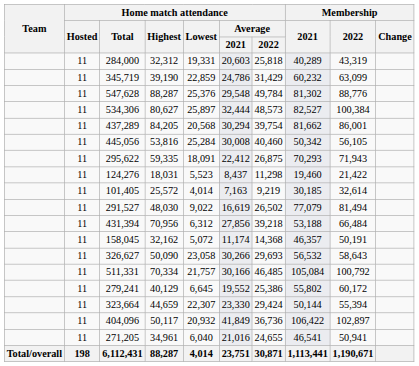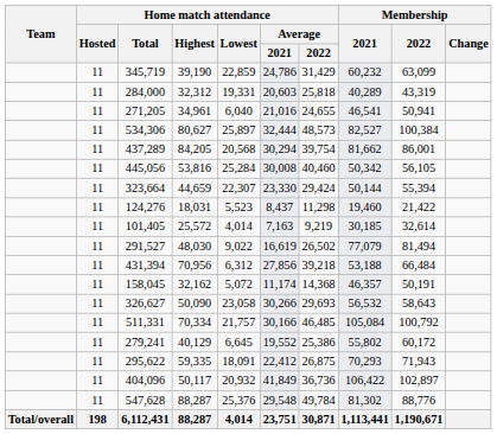 <table class="wikitable sortable" style="text-align:center">
 <tr>
 <th rowspan="3">Team</th>
 <th colspan="6">Home match attendance</th>
 <th colspan="3">Membership</th>
 </tr>
 <tr>
 <th rowspan="2" class="unsortable">Hosted</th>
 <th rowspan="2">Total</th>
 <th rowspan="2">Highest</th>
 <th rowspan="2">Lowest</th>
 <th colspan="2">Average</th>
 <th rowspan="2">2021</th>
 <th rowspan="2">2022</th>
 <th rowspan="2">Change</th>
 </tr>
 <tr>
 <th>2021</th>
 <th>2022</th>
 </tr>
 <tr>
 <td align="left"></td>
 <td>11</td>
+<td>345,719</td>
+<td>39,190</td>
+<td>22,859</td>
+<td bgcolor="EBECF0">24,786</td>
+<td>31,429</td>
+<td bgcolor="EBECF0">60,232</td>
+<td>63,099</td>
+<td></td>
+</tr>
+<tr>
+<td align="left"></td>
+<td>11</td>
 <td>284,000</td>
 <td>32,312</td>
 <td>19,331</td>
 <td bgcolor="EBECF0">20,603</td>
 <td>25,818</td>
 <td bgcolor="EBECF0">40,289</td>
 <td>43,319</td>
 <td></td>
 </tr>
 <tr>
 <td align="left"></td>
 <td>11</td>
-<td>345,719</td>
-<td>39,190</td>
-<td>22,859</td>
-<td bgcolor="EBECF0">24,786</td>
-<td>31,429</td>
-<td bgcolor="EBECF0">60,232</td>
-<td>63,099</td>
-<td></td>
-</tr>
-<tr>
-<td align="left"></td>
-<td>11</td>
-<td>547,628</td>
-<td>88,287</td>
-<td>25,376</td>
-<td bgcolor="EBECF0">29,548</td>
-<td>49,784</td>
-<td bgcolor="EBECF0">81,302</td>
-<td>88,776</td>
+<td>271,205</td>
+<td>34,961</td>
+<td>6,040</td>
+<td bgcolor="EBECF0">21,016</td>
+<td>24,655</td>
+<td bgcolor="EBECF0">46,541</td>
+<td>50,941</td>
 <td></td>
 </tr>
 <tr>
 <td align="left"></td>
 <td>11</td>
 <td>534,306</td>
 <td>80,627</td>
 <td>25,897</td>
 <td bgcolor="EBECF0">32,444</td>
 <td>48,573</td>
 <td bgcolor="EBECF0">82,527</td>
 <td>100,384</td>
 <td></td>
 </tr>
 <tr>
 <td align="left"></td>
 <td>11</td>
 <td>437,289</td>
 <td>84,205</td>
 <td>20,568</td>
 <td bgcolor="EBECF0">30,294</td>
 <td>39,754</td>
 <td bgcolor="EBECF0">81,662</td>
 <td>86,001</td>
 <td></td>
 </tr>
 <tr>
 <td align="left"></td>
 <td>11</td>
 <td>445,056</td>
 <td>53,816</td>
 <td>25,284</td>
 <td bgcolor="EBECF0">30,008</td>
 <td>40,460</td>
 <td bgcolor="EBECF0">50,342</td>
 <td>56,105</td>
 <td></td>
 </tr>
 <tr>
 <td align="left"></td>
 <td>11</td>
-<td>295,622</td>
-<td>59,335</td>
-<td>18,091</td>
-<td bgcolor="EBECF0">22,412</td>
-<td>26,875</td>
-<td bgcolor="EBECF0">70,293</td>
-<td>71,943</td>
+<td>323,664</td>
+<td>44,659</td>
+<td>22,307</td>
+<td bgcolor="EBECF0">23,330</td>
+<td>29,424</td>
+<td bgcolor="EBECF0">50,144</td>
+<td>55,394</td>
 <td></td>
 </tr>
 <tr>
 <td align="left"></td>
 <td>11</td>
 <td>124,276</td>
 <td>18,031</td>
 <td>5,523</td>
 <td bgcolor="EBECF0">8,437</td>
 <td>11,298</td>
 <td bgcolor="EBECF0">19,460</td>
 <td>21,422</td>
 <td></td>
 </tr>
 <tr>
 <td align="left"></td>
 <td>11</td>
 <td>101,405</td>
 <td>25,572</td>
 <td>4,014</td>
 <td bgcolor="EBECF0">7,163</td>
 <td>9,219</td>
 <td bgcolor="EBECF0">30,185</td>
 <td>32,614</td>
 <td></td>
 </tr>
 <tr>
 <td align="left"></td>
 <td>11</td>
 <td>291,527</td>
 <td>48,030</td>
 <td>9,022</td>
 <td bgcolor="EBECF0">16,619</td>
 <td>26,502</td>
 <td bgcolor="EBECF0">77,079</td>
 <td>81,494</td>
 <td></td>
 </tr>
 <tr>
 <td align="left"></td>
 <td>11</td>
 <td>431,394</td>
 <td>70,956</td>
 <td>6,312</td>
 <td bgcolor="EBECF0">27,856</td>
 <td>39,218</td>
 <td bgcolor="EBECF0">53,188</td>
 <td>66,484</td>
 <td></td>
 </tr>
 <tr>
 <td align="left"></td>
 <td>11</td>
 <td>158,045</td>
 <td>32,162</td>
 <td>5,072</td>
 <td bgcolor="EBECF0">11,174</td>
 <td>14,368</td>
 <td bgcolor="EBECF0">46,357</td>
 <td>50,191</td>
 <td></td>
 </tr>
 <tr>
 <td align="left"></td>
 <td>11</td>
 <td>326,627</td>
 <td>50,090</td>
 <td>23,058</td>
 <td bgcolor="EBECF0">30,266</td>
 <td>29,693</td>
 <td bgcolor="EBECF0">56,532</td>
 <td>58,643</td>
 <td></td>
 </tr>
 <tr>
 <td align="left"></td>
 <td>11</td>
 <td>511,331</td>
 <td>70,334</td>
 <td>21,757</td>
 <td bgcolor="EBECF0">30,166</td>
 <td>46,485</td>
 <td bgcolor="EBECF0">105,084</td>
 <td>100,792</td>
 <td></td>
 </tr>
 <tr>
 <td align="left"></td>
 <td>11</td>
 <td>279,241</td>
 <td>40,129</td>
 <td>6,645</td>
 <td bgcolor="EBECF0">19,552</td>
 <td>25,386</td>
 <td bgcolor="EBECF0">55,802</td>
 <td>60,172</td>
 <td></td>
 </tr>
 <tr>
 <td align="left"></td>
 <td>11</td>
-<td>323,664</td>
-<td>44,659</td>
-<td>22,307</td>
-<td bgcolor="EBECF0">23,330</td>
-<td>29,424</td>
-<td bgcolor="EBECF0">50,144</td>
-<td>55,394</td>
+<td>295,622</td>
+<td>59,335</td>
+<td>18,091</td>
+<td bgcolor="EBECF0">22,412</td>
+<td>26,875</td>
+<td bgcolor="EBECF0">70,293</td>
+<td>71,943</td>
 <td></td>
 </tr>
 <tr>
 <td align="left"></td>
 <td>11</td>
 <td>404,096</td>
 <td>50,117</td>
 <td>20,932</td>
 <td bgcolor="EBECF0">41,849</td>
 <td>36,736</td>
 <td bgcolor="EBECF0">106,422</td>
 <td>102,897</td>
 <td></td>
 </tr>
 <tr>
 <td align="left"></td>
 <td>11</td>
-<td>271,205</td>
-<td>34,961</td>
-<td>6,040</td>
-<td bgcolor="EBECF0">21,016</td>
-<td>24,655</td>
-<td bgcolor="EBECF0">46,541</td>
-<td>50,941</td>
+<td>547,628</td>
+<td>88,287</td>
+<td>25,376</td>
+<td bgcolor="EBECF0">29,548</td>
+<td>49,784</td>
+<td bgcolor="EBECF0">81,302</td>
+<td>88,776</td>
 <td></td>
 </tr>
 <tr class="sortbottom">
 <th>Total/overall</th>
 <th>198</th>
 <th>6,112,431</th>
 <th>88,287</th>
 <th>4,014</th>
 <th>23,751</th>
 <th>30,871</th>
 <th>1,113,441</th>
 <th>1,190,671</th>
 <th></th>
 </tr>
 </table>
